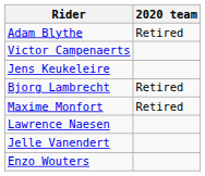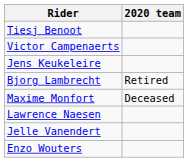 <table class="wikitable">
 <tr>
 <th>Rider</th>
 <th>2020 team</th>
 </tr>
 <tr>
-<td><a href='#'>Adam Blythe</a></td>
-<td>Retired</td>
+<td><a href='#'>Tiesj Benoot</a></td>
+<td></td>
 </tr>
 <tr>
 <td><a href='#'>Victor Campenaerts</a></td>
 <td></td>
 </tr>
 <tr>
 <td><a href='#'>Jens Keukeleire</a></td>
 <td></td>
 </tr>
 <tr>
 <td><a href='#'>Bjorg Lambrecht</a></td>
 <td>Retired</td>
 </tr>
 <tr>
 <td><a href='#'>Maxime Monfort</a></td>
-<td>Retired</td>
+<td>Deceased</td>
 </tr>
 <tr>
 <td><a href='#'>Lawrence Naesen</a></td>
 <td></td>
 </tr>
 <tr>
 <td><a href='#'>Jelle Vanendert</a></td>
 <td></td>
 </tr>
 <tr>
 <td><a href='#'>Enzo Wouters</a></td>
 <td></td>
 </tr>
 </table>
